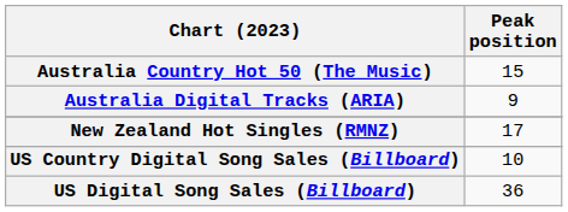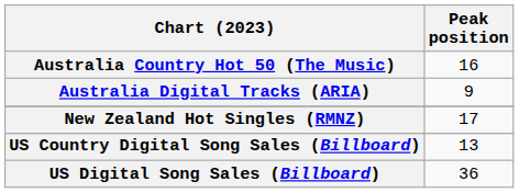 <table class="wikitable sortable plainrowheaders" style="text-align:center;">
 <tr>
 <th scope="col">Chart (2023)</th>
 <th scope="col">Peak<br>position</th>
 </tr>
 <tr>
 <th scope="row">Australia <a href='#'>Country Hot 50</a> (<a href='#'>The Music</a>)</th>
-<td>15</td>
+<td>16</td>
 </tr>
 <tr>
 <th scope="row"><a href='#'>Australia Digital Tracks</a> (<a href='#'>ARIA</a>)</th>
 <td>9</td>
 </tr>
 <tr>
 </tr>
 <tr>
 </tr>
 <tr>
 <th scope="row">New Zealand Hot Singles (<a href='#'>RMNZ</a>)</th>
 <td>17</td>
 </tr>
 <tr>
 </tr>
 <tr>
 </tr>
 <tr>
 </tr>
 <tr>
 <th scope="row">US Country Digital Song Sales (<em><a href='#'>Billboard</a></em>)</th>
-<td>10</td>
+<td>13</td>
 </tr>
 <tr>
 <th scope="row">US Digital Song Sales (<em><a href='#'>Billboard</a></em>)</th>
 <td>36</td>
 </tr>
 </table>
